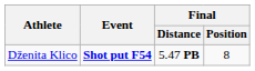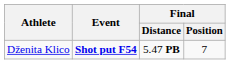 <table class=wikitable style="font-size:90%">
 <tr>
 <th rowspan="2">Athlete</th>
 <th rowspan="2">Event</th>
 <th colspan="2">Final</th>
 </tr>
 <tr style="font-size:95%">
 <th>Distance</th>
 <th>Position</th>
 </tr>
 <tr align=center>
 <td align=left><a href='#'>Dženita Klico</a></td>
 <td align=left><strong><a href='#'>Shot put F54</a></strong></td>
 <td>5.47 <strong>PB</strong></td>
-<td>8</td>
+<td>7</td>
 </tr>
 </table>
